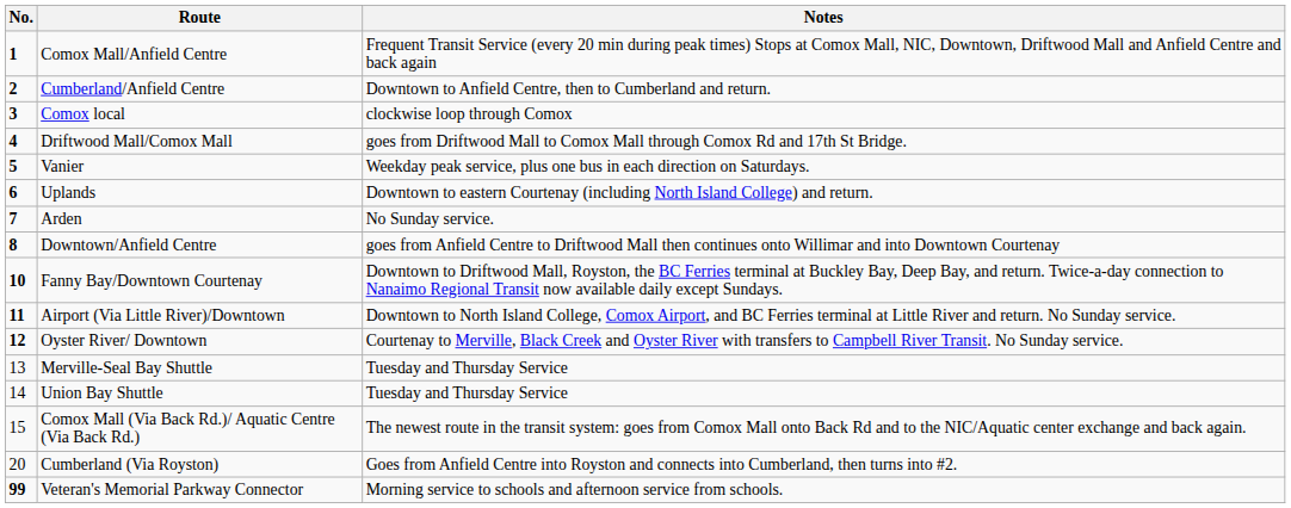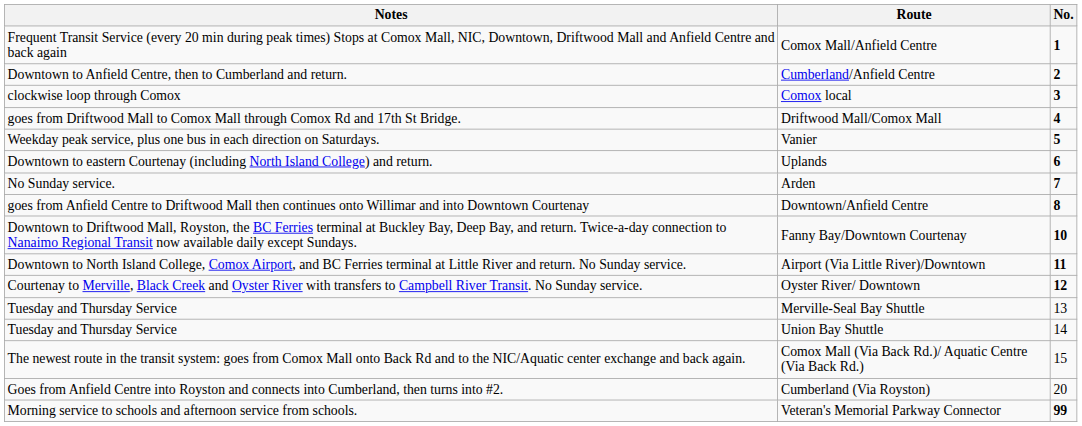 <table class="wikitable">
 <tr>
+<th>Notes</th>
+<th>Route</th>
 <th>No.</th>
-<th>Route</th>
-<th>Notes</th>
 </tr>
 <tr>
+<td>Frequent Transit Service (every 20 min during peak times) Stops at Comox Mall, NIC, Downtown, Driftwood Mall and Anfield Centre and back again</td>
+<td>Comox Mall/Anfield Centre</td>
 <td><strong>1</strong></td>
-<td>Comox Mall/Anfield Centre</td>
-<td>Frequent Transit Service (every 20 min during peak times) Stops at Comox Mall, NIC, Downtown, Driftwood Mall and Anfield Centre and back again</td>
 </tr>
 <tr>
+<td>Downtown to Anfield Centre, then to Cumberland and return.</td>
+<td><a href='#'>Cumberland</a>/Anfield Centre</td>
 <td><strong>2</strong></td>
-<td><a href='#'>Cumberland</a>/Anfield Centre</td>
-<td>Downtown to Anfield Centre, then to Cumberland and return.</td>
 </tr>
 <tr>
+<td>clockwise loop through Comox</td>
+<td><a href='#'>Comox</a> local</td>
 <td><strong>3</strong></td>
-<td><a href='#'>Comox</a> local</td>
-<td>clockwise loop through Comox</td>
 </tr>
 <tr>
+<td>goes from Driftwood Mall to Comox Mall through Comox Rd and 17th St Bridge.</td>
+<td>Driftwood Mall/Comox Mall</td>
 <td><strong>4</strong></td>
-<td>Driftwood Mall/Comox Mall</td>
-<td>goes from Driftwood Mall to Comox Mall through Comox Rd and 17th St Bridge.</td>
 </tr>
 <tr>
+<td>Weekday peak service, plus one bus in each direction on Saturdays.</td>
+<td>Vanier</td>
 <td><strong>5</strong></td>
-<td>Vanier</td>
-<td>Weekday peak service, plus one bus in each direction on Saturdays.</td>
 </tr>
 <tr>
+<td>Downtown to eastern Courtenay (including <a href='#'>North Island College</a>) and return.</td>
+<td>Uplands</td>
 <td><strong>6</strong></td>
-<td>Uplands</td>
-<td>Downtown to eastern Courtenay (including <a href='#'>North Island College</a>) and return.</td>
 </tr>
 <tr>
+<td>No Sunday service.</td>
+<td>Arden</td>
 <td><strong>7</strong></td>
-<td>Arden</td>
-<td>No Sunday service.</td>
 </tr>
 <tr>
+<td>goes from Anfield Centre to Driftwood Mall then continues onto Willimar and into Downtown Courtenay</td>
+<td>Downtown/Anfield Centre</td>
 <td><strong>8</strong></td>
-<td>Downtown/Anfield Centre</td>
-<td>goes from Anfield Centre to Driftwood Mall then continues onto Willimar and into Downtown Courtenay</td>
 </tr>
 <tr>
+<td>Downtown to Driftwood Mall, Royston, the <a href='#'>BC Ferries</a> terminal at Buckley Bay, Deep Bay, and return.  Twice-a-day connection to <a href='#'>Nanaimo Regional Transit</a> now available daily except Sundays.</td>
+<td>Fanny Bay/Downtown Courtenay</td>
 <td><strong>10</strong></td>
-<td>Fanny Bay/Downtown Courtenay</td>
-<td>Downtown to Driftwood Mall, Royston, the <a href='#'>BC Ferries</a> terminal at Buckley Bay, Deep Bay, and return.  Twice-a-day connection to <a href='#'>Nanaimo Regional Transit</a> now available daily except Sundays.</td>
 </tr>
 <tr>
+<td>Downtown to North Island College, <a href='#'>Comox Airport</a>, and BC Ferries terminal at Little River and return. No Sunday service.</td>
+<td>Airport (Via Little River)/Downtown</td>
 <td><strong>11</strong></td>
-<td>Airport (Via Little River)/Downtown</td>
-<td>Downtown to North Island College, <a href='#'>Comox Airport</a>, and BC Ferries terminal at Little River and return. No Sunday service.</td>
 </tr>
 <tr>
+<td>Courtenay to <a href='#'>Merville</a>, <a href='#'>Black Creek</a> and <a href='#'>Oyster River</a> with transfers to <a href='#'>Campbell River Transit</a>. No Sunday service.</td>
+<td>Oyster River/ Downtown</td>
 <td><strong>12</strong></td>
-<td>Oyster River/ Downtown</td>
-<td>Courtenay to <a href='#'>Merville</a>, <a href='#'>Black Creek</a> and <a href='#'>Oyster River</a> with transfers to <a href='#'>Campbell River Transit</a>. No Sunday service.</td>
 </tr>
 <tr>
+<td>Tuesday and Thursday Service</td>
+<td>Merville-Seal Bay Shuttle</td>
 <td>13</td>
-<td>Merville-Seal Bay Shuttle</td>
-<td>Tuesday and Thursday Service</td>
 </tr>
 <tr>
+<td>Tuesday and Thursday Service</td>
+<td>Union Bay Shuttle</td>
 <td>14</td>
-<td>Union Bay Shuttle</td>
-<td>Tuesday and Thursday Service</td>
 </tr>
 <tr>
+<td>The newest route in the transit system: goes from Comox Mall onto Back Rd and to the NIC/Aquatic center exchange and back again.</td>
+<td>Comox Mall (Via Back Rd.)/ Aquatic Centre (Via Back Rd.)</td>
 <td>15</td>
-<td>Comox Mall (Via Back Rd.)/ Aquatic Centre (Via Back Rd.)</td>
-<td>The newest route in the transit system: goes from Comox Mall onto Back Rd and to the NIC/Aquatic center exchange and back again.</td>
 </tr>
 <tr>
+<td>Goes from Anfield Centre into Royston and connects into Cumberland, then turns into #2.</td>
+<td>Cumberland (Via Royston)</td>
 <td>20</td>
-<td>Cumberland (Via Royston)</td>
-<td>Goes from Anfield Centre into Royston and connects into Cumberland, then turns into #2.</td>
 </tr>
 <tr>
+<td>Morning service to schools and afternoon service from schools.</td>
+<td>Veteran's Memorial Parkway Connector</td>
 <td><strong>99</strong></td>
-<td>Veteran's Memorial Parkway Connector</td>
-<td>Morning service to schools and afternoon service from schools.</td>
 </tr>
 </table>
